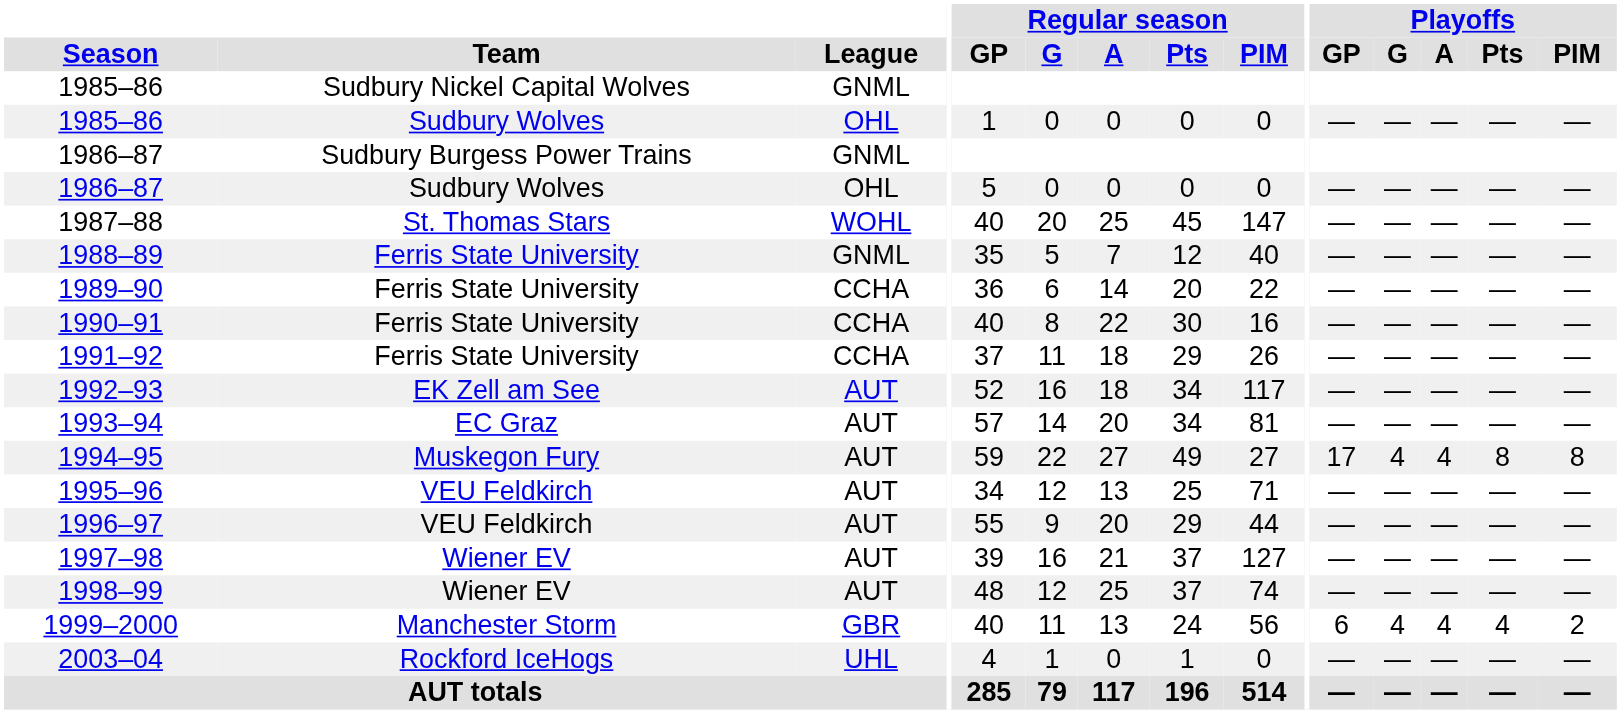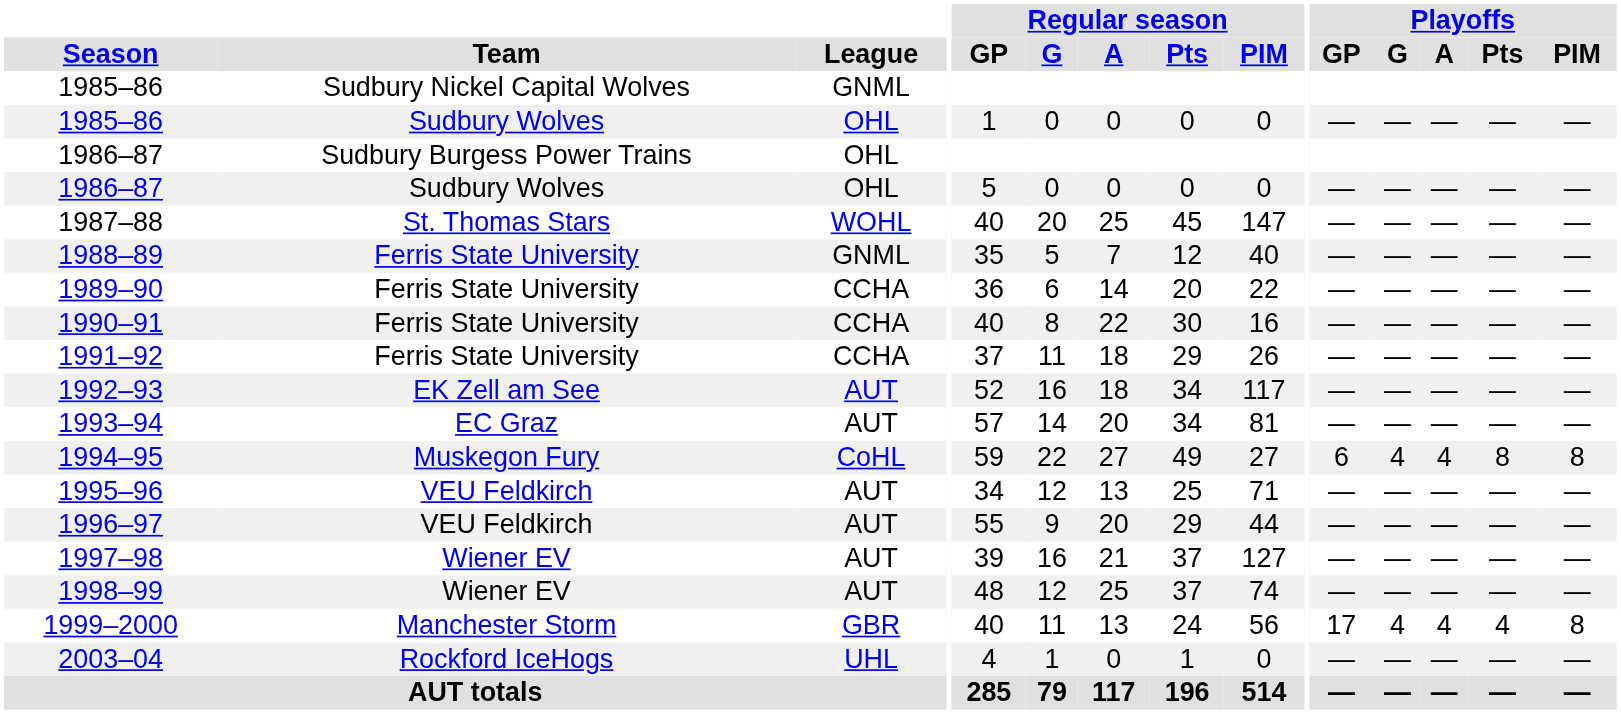 <table border="0" cellpadding="1" cellspacing="0" style="text-align:center; width:60em">
 <tr bgcolor="#e0e0e0">
 <th colspan="3" bgcolor="#ffffff"></th>
 <th rowspan="99" bgcolor="#ffffff"></th>
 <th colspan="5"><a href='#'>Regular season</a></th>
 <th rowspan="99" bgcolor="#ffffff"></th>
 <th colspan="5"><a href='#'>Playoffs</a></th>
 </tr>
 <tr bgcolor="#e0e0e0">
 <th><a href='#'>Season</a></th>
 <th>Team</th>
 <th>League</th>
 <th>GP</th>
 <th><a href='#'>G</a></th>
 <th><a href='#'>A</a></th>
 <th><a href='#'>Pts</a></th>
 <th><a href='#'>PIM</a></th>
 <th>GP</th>
 <th>G</th>
 <th>A</th>
 <th>Pts</th>
 <th>PIM</th>
 </tr>
 <tr>
 <td>1985–86</td>
 <td>Sudbury Nickel Capital Wolves</td>
 <td>GNML</td>
 <td></td>
 <td></td>
 <td></td>
 <td></td>
 <td></td>
 <td></td>
 <td></td>
 <td></td>
 <td></td>
 <td></td>
 </tr>
 <tr bgcolor="#f0f0f0">
 <td><a href='#'>1985–86</a></td>
 <td><a href='#'>Sudbury Wolves</a></td>
 <td><a href='#'>OHL</a></td>
 <td>1</td>
 <td>0</td>
 <td>0</td>
 <td>0</td>
 <td>0</td>
 <td>—</td>
 <td>—</td>
 <td>—</td>
 <td>—</td>
 <td>—</td>
 </tr>
 <tr>
 <td>1986–87</td>
 <td>Sudbury Burgess Power Trains</td>
-<td>GNML</td>
+<td>OHL</td>
 <td></td>
 <td></td>
 <td></td>
 <td></td>
 <td></td>
 <td></td>
 <td></td>
 <td></td>
 <td></td>
 <td></td>
 </tr>
 <tr bgcolor="#f0f0f0">
 <td><a href='#'>1986–87</a></td>
 <td>Sudbury Wolves</td>
 <td>OHL</td>
 <td>5</td>
 <td>0</td>
 <td>0</td>
 <td>0</td>
 <td>0</td>
 <td>—</td>
 <td>—</td>
 <td>—</td>
 <td>—</td>
 <td>—</td>
 </tr>
 <tr>
 <td>1987–88</td>
 <td><a href='#'>St. Thomas Stars</a></td>
 <td><a href='#'>WOHL</a></td>
 <td>40</td>
 <td>20</td>
 <td>25</td>
 <td>45</td>
 <td>147</td>
 <td>—</td>
 <td>—</td>
 <td>—</td>
 <td>—</td>
 <td>—</td>
 </tr>
 <tr bgcolor="#f0f0f0">
 <td><a href='#'>1988–89</a></td>
 <td><a href='#'>Ferris State University</a></td>
 <td>GNML</td>
 <td>35</td>
 <td>5</td>
 <td>7</td>
 <td>12</td>
 <td>40</td>
 <td>—</td>
 <td>—</td>
 <td>—</td>
 <td>—</td>
 <td>—</td>
 </tr>
 <tr>
 <td><a href='#'>1989–90</a></td>
 <td>Ferris State University</td>
 <td>CCHA</td>
 <td>36</td>
 <td>6</td>
 <td>14</td>
 <td>20</td>
 <td>22</td>
 <td>—</td>
 <td>—</td>
 <td>—</td>
 <td>—</td>
 <td>—</td>
 </tr>
 <tr bgcolor="#f0f0f0">
 <td><a href='#'>1990–91</a></td>
 <td>Ferris State University</td>
 <td>CCHA</td>
 <td>40</td>
 <td>8</td>
 <td>22</td>
 <td>30</td>
 <td>16</td>
 <td>—</td>
 <td>—</td>
 <td>—</td>
 <td>—</td>
 <td>—</td>
 </tr>
 <tr>
 <td><a href='#'>1991–92</a></td>
 <td>Ferris State University</td>
 <td>CCHA</td>
 <td>37</td>
 <td>11</td>
 <td>18</td>
 <td>29</td>
 <td>26</td>
 <td>—</td>
 <td>—</td>
 <td>—</td>
 <td>—</td>
 <td>—</td>
 </tr>
 <tr bgcolor="#f0f0f0">
 <td><a href='#'>1992–93</a></td>
 <td><a href='#'>EK Zell am See</a></td>
 <td><a href='#'>AUT</a></td>
 <td>52</td>
 <td>16</td>
 <td>18</td>
 <td>34</td>
 <td>117</td>
 <td>—</td>
 <td>—</td>
 <td>—</td>
 <td>—</td>
 <td>—</td>
 </tr>
 <tr>
 <td><a href='#'>1993–94</a></td>
 <td><a href='#'>EC Graz</a></td>
 <td>AUT</td>
 <td>57</td>
 <td>14</td>
 <td>20</td>
 <td>34</td>
 <td>81</td>
 <td>—</td>
 <td>—</td>
 <td>—</td>
 <td>—</td>
 <td>—</td>
 </tr>
 <tr bgcolor="#f0f0f0">
 <td><a href='#'>1994–95</a></td>
 <td><a href='#'>Muskegon Fury</a></td>
-<td>AUT</td>
+<td><a href='#'>CoHL</a></td>
 <td>59</td>
 <td>22</td>
 <td>27</td>
 <td>49</td>
 <td>27</td>
-<td>17</td>
+<td>6</td>
 <td>4</td>
 <td>4</td>
 <td>8</td>
 <td>8</td>
 </tr>
 <tr>
 <td><a href='#'>1995–96</a></td>
 <td><a href='#'>VEU Feldkirch</a></td>
 <td>AUT</td>
 <td>34</td>
 <td>12</td>
 <td>13</td>
 <td>25</td>
 <td>71</td>
 <td>—</td>
 <td>—</td>
 <td>—</td>
 <td>—</td>
 <td>—</td>
 </tr>
 <tr bgcolor="#f0f0f0">
 <td><a href='#'>1996–97</a></td>
 <td>VEU Feldkirch</td>
 <td>AUT</td>
 <td>55</td>
 <td>9</td>
 <td>20</td>
 <td>29</td>
 <td>44</td>
 <td>—</td>
 <td>—</td>
 <td>—</td>
 <td>—</td>
 <td>—</td>
 </tr>
 <tr>
 <td><a href='#'>1997–98</a></td>
 <td><a href='#'>Wiener EV</a></td>
 <td>AUT</td>
 <td>39</td>
 <td>16</td>
 <td>21</td>
 <td>37</td>
 <td>127</td>
 <td>—</td>
 <td>—</td>
 <td>—</td>
 <td>—</td>
 <td>—</td>
 </tr>
 <tr bgcolor="#f0f0f0">
 <td><a href='#'>1998–99</a></td>
 <td>Wiener EV</td>
 <td>AUT</td>
 <td>48</td>
 <td>12</td>
 <td>25</td>
 <td>37</td>
 <td>74</td>
 <td>—</td>
 <td>—</td>
 <td>—</td>
 <td>—</td>
 <td>—</td>
 </tr>
 <tr>
 <td><a href='#'>1999–2000</a></td>
 <td><a href='#'>Manchester Storm</a></td>
 <td><a href='#'>GBR</a></td>
 <td>40</td>
 <td>11</td>
 <td>13</td>
 <td>24</td>
 <td>56</td>
-<td>6</td>
+<td>17</td>
 <td>4</td>
 <td>4</td>
 <td>4</td>
-<td>2</td>
+<td>8</td>
 </tr>
 <tr bgcolor="#f0f0f0">
 <td><a href='#'>2003–04</a></td>
 <td><a href='#'>Rockford IceHogs</a></td>
 <td><a href='#'>UHL</a></td>
 <td>4</td>
 <td>1</td>
 <td>0</td>
 <td>1</td>
 <td>0</td>
 <td>—</td>
 <td>—</td>
 <td>—</td>
 <td>—</td>
 <td>—</td>
 </tr>
 <tr bgcolor="#e0e0e0">
 <th colspan="3">AUT totals</th>
 <th>285</th>
 <th>79</th>
 <th>117</th>
 <th>196</th>
 <th>514</th>
 <th>—</th>
 <th>—</th>
 <th>—</th>
 <th>—</th>
 <th>—</th>
 </tr>
 </table>
